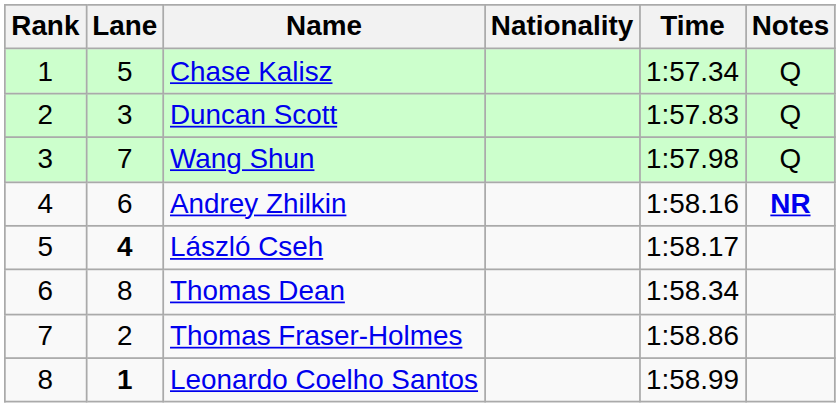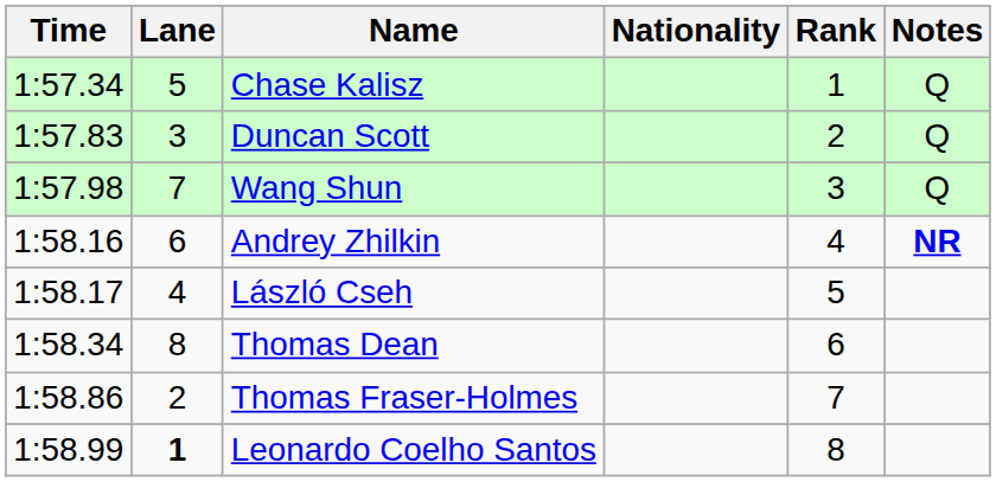 <table class="wikitable sortable" style="text-align:center">
 <tr>
-<th>Rank</th>
+<th>Time</th>
 <th>Lane</th>
 <th>Name</th>
 <th>Nationality</th>
-<th>Time</th>
+<th>Rank</th>
 <th>Notes</th>
 </tr>
 <tr bgcolor=ccffcc>
-<td>1</td>
+<td>1:57.34</td>
 <td>5</td>
 <td align=left><a href='#'>Chase Kalisz</a></td>
 <td align=left></td>
-<td>1:57.34</td>
+<td>1</td>
 <td>Q</td>
 </tr>
 <tr bgcolor=ccffcc>
-<td>2</td>
+<td>1:57.83</td>
 <td>3</td>
 <td align=left><a href='#'>Duncan Scott</a></td>
 <td align=left></td>
-<td>1:57.83</td>
+<td>2</td>
 <td>Q</td>
 </tr>
 <tr bgcolor=ccffcc>
-<td>3</td>
+<td>1:57.98</td>
 <td>7</td>
 <td align=left><a href='#'>Wang Shun</a></td>
 <td align=left></td>
-<td>1:57.98</td>
+<td>3</td>
 <td>Q</td>
 </tr>
 <tr>
-<td>4</td>
+<td>1:58.16</td>
 <td>6</td>
 <td align=left><a href='#'>Andrey Zhilkin</a></td>
 <td align=left></td>
-<td>1:58.16</td>
+<td>4</td>
 <td><strong><a href='#'>NR</a></strong></td>
 </tr>
 <tr>
-<td>5</td>
-<td><strong>4</strong></td>
+<td>1:58.17</td>
+<td>4</td>
 <td align=left><a href='#'>László Cseh</a></td>
 <td align=left></td>
-<td>1:58.17</td>
+<td>5</td>
 <td></td>
 </tr>
 <tr>
-<td>6</td>
+<td>1:58.34</td>
 <td>8</td>
 <td align=left><a href='#'>Thomas Dean</a></td>
 <td align=left></td>
-<td>1:58.34</td>
+<td>6</td>
 <td></td>
 </tr>
 <tr>
-<td>7</td>
+<td>1:58.86</td>
 <td>2</td>
 <td align=left><a href='#'>Thomas Fraser-Holmes</a></td>
 <td align=left></td>
-<td>1:58.86</td>
+<td>7</td>
 <td></td>
 </tr>
 <tr>
-<td>8</td>
+<td>1:58.99</td>
 <td><strong>1</strong></td>
 <td align=left><a href='#'>Leonardo Coelho Santos</a></td>
 <td align=left></td>
-<td>1:58.99</td>
+<td>8</td>
 <td></td>
 </tr>
 </table>
